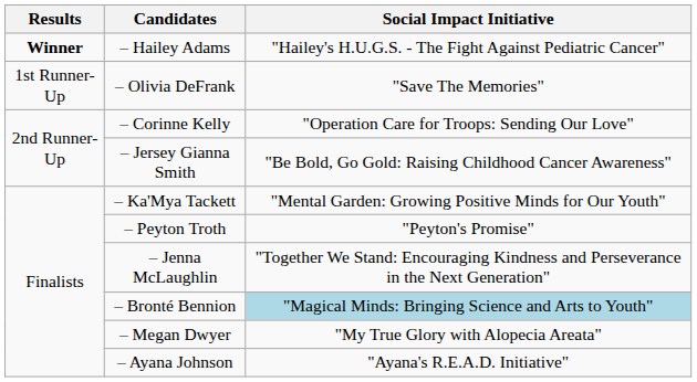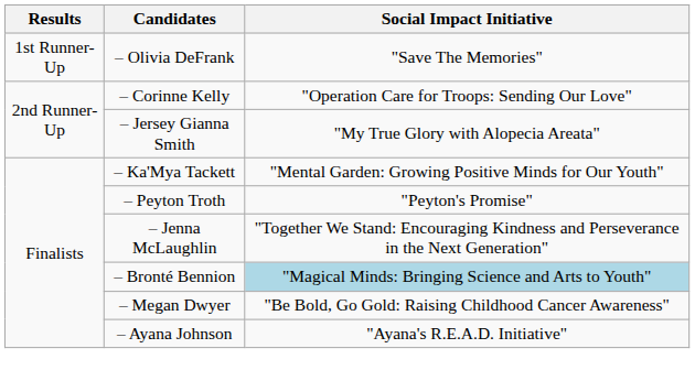 <table class="wikitable " style="font-size: 95%; text-align:center;">
 <tr>
 <th>Results</th>
 <th>Candidates</th>
 <th>Social Impact Initiative</th>
-</tr>
-<tr>
-<td><strong>Winner</strong></td>
-<td> – Hailey Adams</td>
-<td>"Hailey's H.U.G.S. - The Fight Against Pediatric Cancer"</td>
 </tr>
 <tr>
 <td>1st Runner-Up</td>
 <td> – Olivia DeFrank</td>
 <td>"Save The Memories"</td>
 </tr>
 <tr>
 <td rowspan="2">2nd Runner-Up</td>
 <td> – Corinne Kelly</td>
 <td>"Operation Care for Troops: Sending Our Love"</td>
 </tr>
 <tr>
 <td> – Jersey Gianna Smith</td>
-<td>"Be Bold, Go Gold: Raising Childhood Cancer Awareness"</td>
+<td>"My True Glory with Alopecia Areata"</td>
 </tr>
 <tr>
 <td rowspan="6">Finalists</td>
 <td> – Ka'Mya Tackett</td>
 <td>"Mental Garden: Growing Positive Minds for Our Youth"</td>
 </tr>
 <tr>
 <td> – Peyton Troth</td>
 <td>"Peyton's Promise"</td>
 </tr>
 <tr>
 <td> – Jenna McLaughlin</td>
 <td>"Together We Stand: Encouraging Kindness and Perseverance in the Next Generation"</td>
 </tr>
 <tr>
 <td> – Bronté Bennion</td>
 <td style="background: lightblue;">"Magical Minds: Bringing Science and Arts to Youth"</td>
 </tr>
 <tr>
 <td> – Megan Dwyer</td>
-<td>"My True Glory with Alopecia Areata"</td>
+<td>"Be Bold, Go Gold: Raising Childhood Cancer Awareness"</td>
 </tr>
 <tr>
 <td> – Ayana Johnson</td>
 <td>"Ayana's R.E.A.D. Initiative"</td>
 </tr>
 </table>
